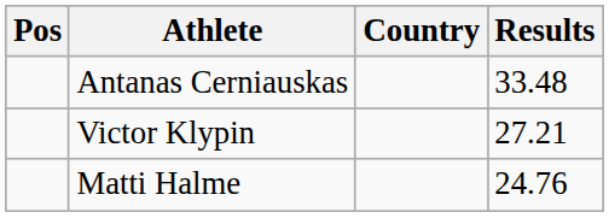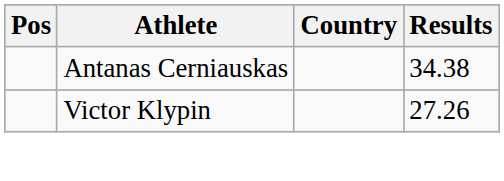 <table class="wikitable">
 <tr>
 <th>Pos</th>
 <th>Athlete</th>
 <th>Country</th>
 <th>Results</th>
 </tr>
 <tr>
 <td align="center"></td>
 <td>Antanas Cerniauskas</td>
 <td></td>
-<td>33.48</td>
+<td>34.38</td>
 </tr>
 <tr>
 <td align="center"></td>
 <td>Victor Klypin</td>
 <td></td>
-<td>27.21</td>
-</tr>
-<tr>
-<td align="center"></td>
-<td>Matti Halme</td>
-<td></td>
-<td>24.76</td>
+<td>27.26</td>
 </tr>
 </table>
